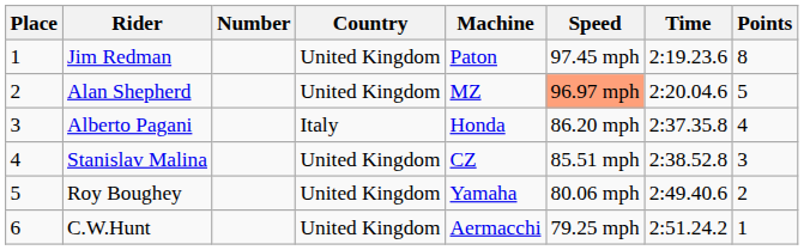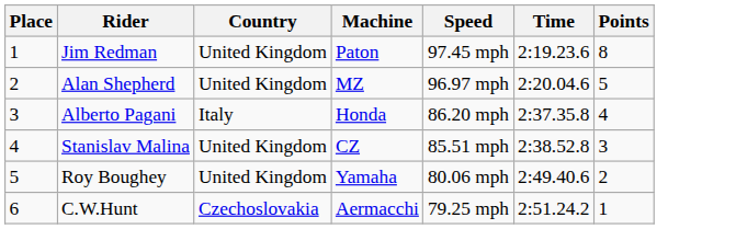 <table class="wikitable" style="font-size: 95%;">
 <tr>
 <th>Place</th>
 <th>Rider</th>
-<th>Number</th>
 <th>Country</th>
 <th>Machine</th>
 <th>Speed</th>
 <th>Time</th>
 <th>Points</th>
 </tr>
 <tr>
 <td>1</td>
 <td> <a href='#'>Jim Redman</a></td>
-<td></td>
 <td>United Kingdom</td>
 <td><a href='#'>Paton</a></td>
 <td>97.45 mph</td>
 <td>2:19.23.6</td>
 <td>8</td>
 </tr>
 <tr>
 <td>2</td>
 <td> <a href='#'>Alan Shepherd</a></td>
-<td></td>
 <td>United Kingdom</td>
 <td><a href='#'>MZ</a></td>
-<td style="background: lightsalmon;">96.97 mph</td>
+<td>96.97 mph</td>
 <td>2:20.04.6</td>
 <td>5</td>
 </tr>
 <tr>
 <td>3</td>
 <td> <a href='#'>Alberto Pagani</a></td>
-<td></td>
 <td>Italy</td>
 <td><a href='#'>Honda</a></td>
 <td>86.20 mph</td>
 <td>2:37.35.8</td>
 <td>4</td>
 </tr>
 <tr>
 <td>4</td>
 <td> <a href='#'>Stanislav Malina</a></td>
-<td></td>
 <td>United Kingdom</td>
 <td><a href='#'>CZ</a></td>
 <td>85.51 mph</td>
 <td>2:38.52.8</td>
 <td>3</td>
 </tr>
 <tr>
 <td>5</td>
 <td> Roy Boughey</td>
-<td></td>
 <td>United Kingdom</td>
 <td><a href='#'>Yamaha</a></td>
 <td>80.06 mph</td>
 <td>2:49.40.6</td>
 <td>2</td>
 </tr>
 <tr>
 <td>6</td>
 <td> C.W.Hunt</td>
-<td></td>
-<td>United Kingdom</td>
+<td><a href='#'>Czechoslovakia</a></td>
 <td><a href='#'>Aermacchi</a></td>
 <td>79.25 mph</td>
 <td>2:51.24.2</td>
 <td>1</td>
 </tr>
 </table>
